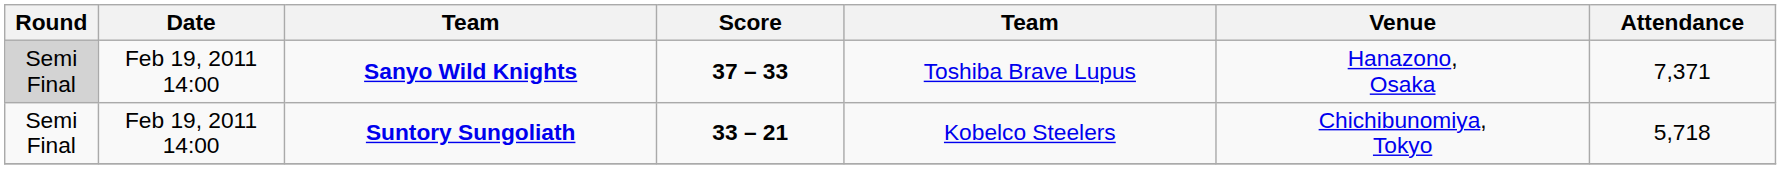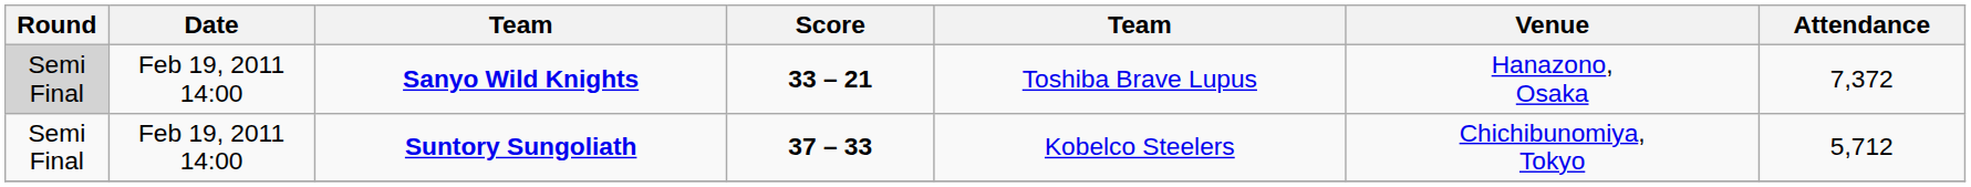 <table class="wikitable" style="text-align: center;">
 <tr>
 <th width=5%>Round</th>
 <th width=10%>Date</th>
 <th width=20%>Team</th>
 <th width=10%>Score</th>
 <th width=20%>Team</th>
 <th width=20%>Venue</th>
 <th width=10%>Attendance</th>
 </tr>
 <tr>
 <td style="background: lightgrey;">Semi Final</td>
 <td>Feb 19, 2011 14:00<br></td>
 <td><strong><a href='#'>Sanyo Wild Knights</a></strong></td>
-<td><strong>37 – 33</strong><br></td>
+<td><strong>33 – 21</strong><br></td>
 <td><a href='#'>Toshiba Brave Lupus</a></td>
 <td><a href='#'>Hanazono</a>,<br><a href='#'>Osaka</a></td>
-<td>7,371</td>
+<td>7,372</td>
 </tr>
 <tr>
 <td>Semi Final</td>
 <td>Feb 19, 2011 14:00<br></td>
 <td><strong><a href='#'>Suntory Sungoliath</a></strong></td>
-<td><strong>33 – 21</strong><br></td>
+<td><strong>37 – 33</strong><br></td>
 <td><a href='#'>Kobelco Steelers</a></td>
 <td><a href='#'>Chichibunomiya</a>,<br><a href='#'>Tokyo</a></td>
-<td>5,718</td>
+<td>5,712</td>
 </tr>
 <tr>
 </tr>
 </table>
